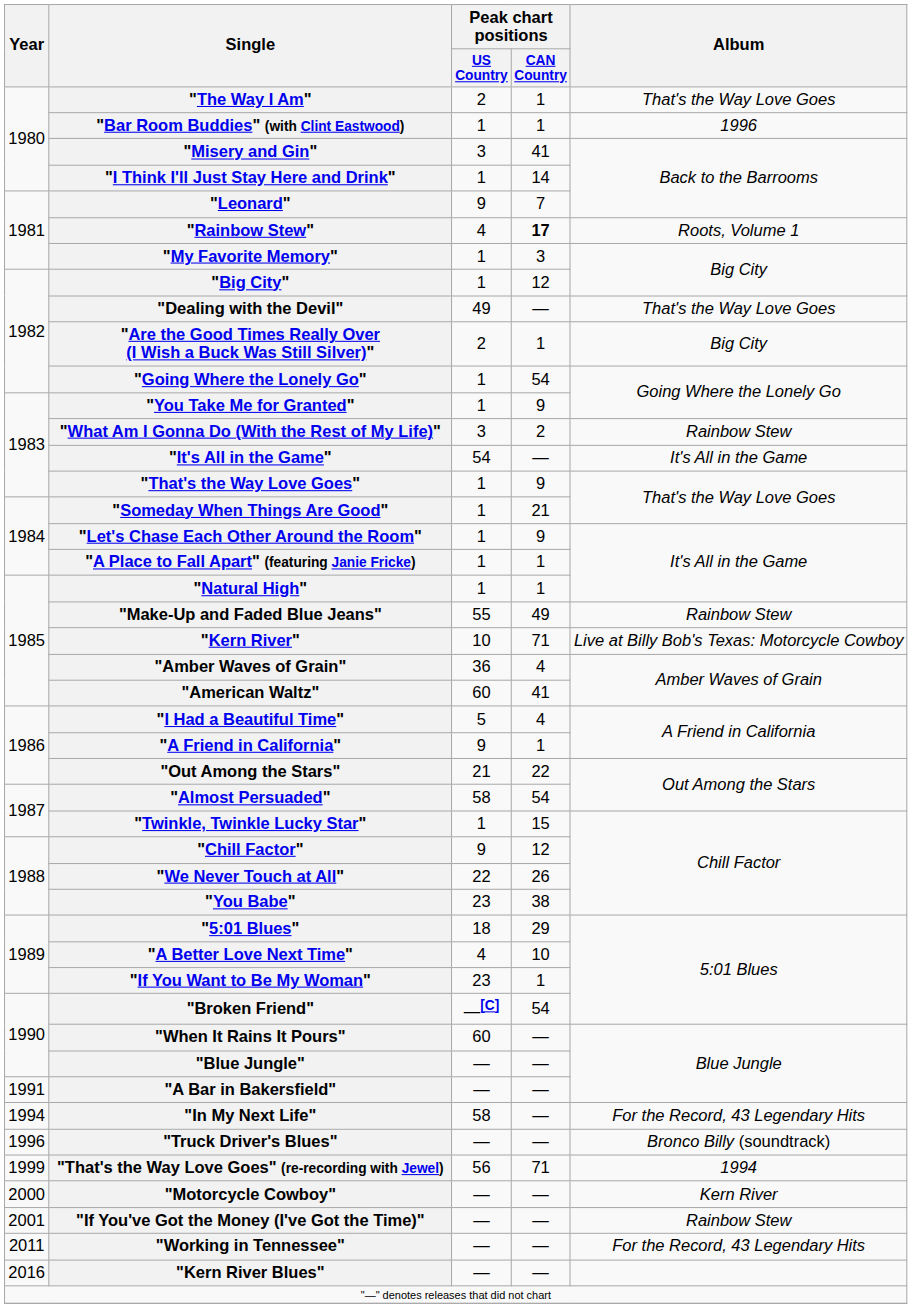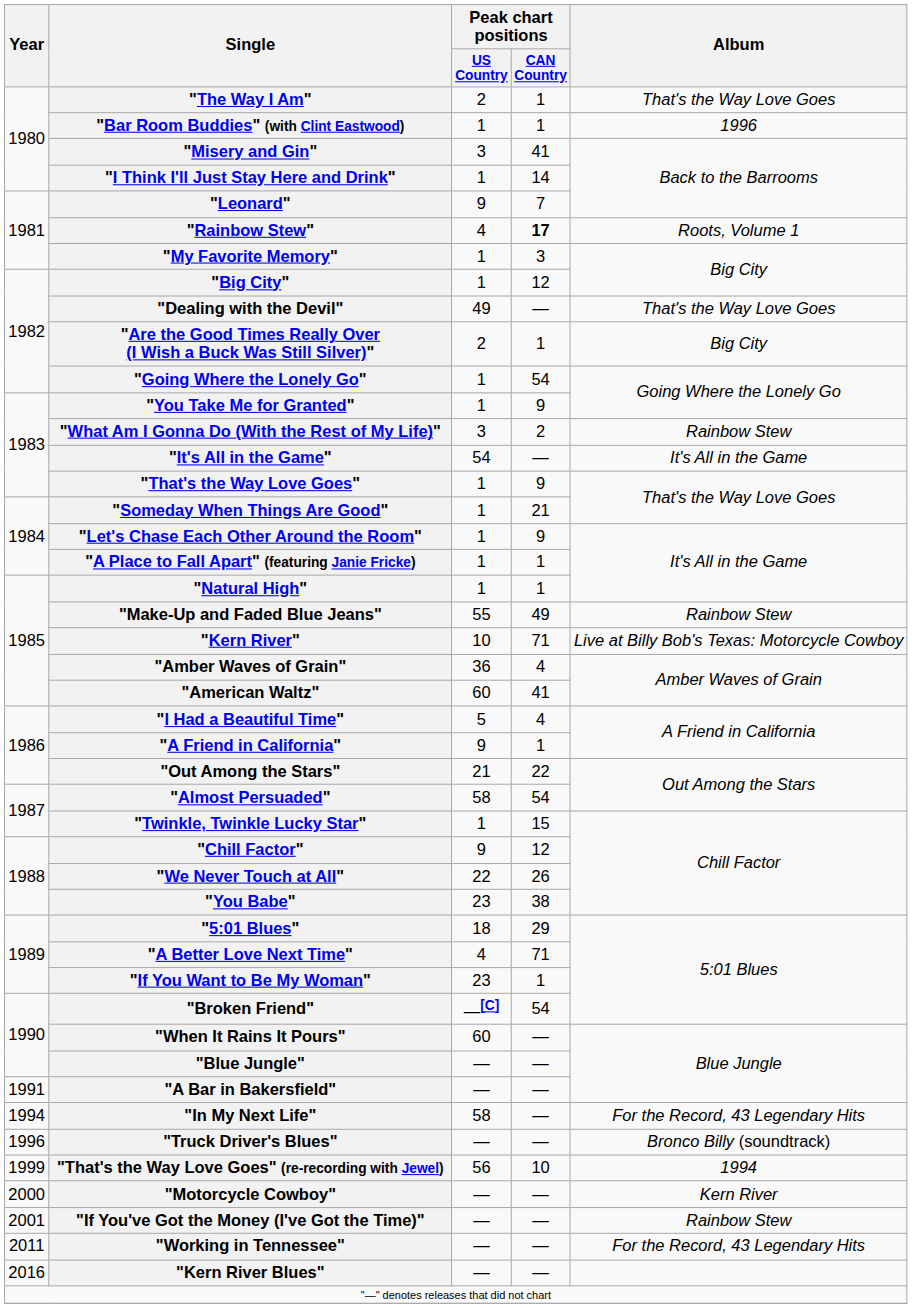 <table class="wikitable plainrowheaders" style="text-align:center;">
 <tr>
 <th rowspan="2">Year</th>
 <th rowspan="2" style="width:24em;">Single</th>
 <th colspan="2">Peak chart<br>positions</th>
 <th rowspan="2">Album</th>
 </tr>
 <tr style="font-size:smaller;">
 <th width="45"><a href='#'>US Country</a></th>
 <th width="45"><a href='#'>CAN Country</a></th>
 </tr>
 <tr>
 <td rowspan="4">1980</td>
 <th scope="row">"<a href='#'>The Way I Am</a>"</th>
 <td>2</td>
 <td>1</td>
 <td><em>That's the Way Love Goes</em></td>
 </tr>
 <tr>
 <th scope="row">"<a href='#'>Bar Room Buddies</a>" <small>(with <a href='#'>Clint Eastwood</a>)</small></th>
 <td>1</td>
 <td>1</td>
 <td><em>1996</em></td>
 </tr>
 <tr>
 <th scope="row">"<a href='#'>Misery and Gin</a>"</th>
 <td>3</td>
 <td>41</td>
 <td rowspan="3"><em>Back to the Barrooms</em></td>
 </tr>
 <tr>
 <th scope="row">"<a href='#'>I Think I'll Just Stay Here and Drink</a>"</th>
 <td>1</td>
 <td>14</td>
 </tr>
 <tr>
 <td rowspan="3">1981</td>
 <th scope="row">"<a href='#'>Leonard</a>"</th>
 <td>9</td>
 <td>7</td>
 </tr>
 <tr>
 <th scope="row">"<a href='#'>Rainbow Stew</a>" </th>
 <td>4</td>
 <td><strong>17</strong></td>
 <td><em>Roots, Volume 1</em></td>
 </tr>
 <tr>
 <th scope="row">"<a href='#'>My Favorite Memory</a>"</th>
 <td>1</td>
 <td>3</td>
 <td rowspan="2"><em>Big City</em></td>
 </tr>
 <tr>
 <td rowspan="4">1982</td>
 <th scope="row">"<a href='#'>Big City</a>"</th>
 <td>1</td>
 <td>12</td>
 </tr>
 <tr>
 <th scope="row">"Dealing with the Devil" </th>
 <td>49</td>
 <td>—</td>
 <td><em>That's the Way Love Goes</em></td>
 </tr>
 <tr>
 <th scope="row">"<a href='#'>Are the Good Times Really Over<br>(I Wish a Buck Was Still Silver)</a>"</th>
 <td>2</td>
 <td>1</td>
 <td><em>Big City</em></td>
 </tr>
 <tr>
 <th scope="row">"<a href='#'>Going Where the Lonely Go</a>"</th>
 <td>1</td>
 <td>54</td>
 <td rowspan="2"><em>Going Where the Lonely Go</em></td>
 </tr>
 <tr>
 <td rowspan="4">1983</td>
 <th scope="row">"<a href='#'>You Take Me for Granted</a>"</th>
 <td>1</td>
 <td>9</td>
 </tr>
 <tr>
 <th scope="row">"<a href='#'>What Am I Gonna Do (With the Rest of My Life)</a>"</th>
 <td>3</td>
 <td>2</td>
 <td><em>Rainbow Stew</em></td>
 </tr>
 <tr>
 <th scope="row">"<a href='#'>It's All in the Game</a>"</th>
 <td>54</td>
 <td>—</td>
 <td><em>It's All in the Game</em></td>
 </tr>
 <tr>
 <th scope="row">"<a href='#'>That's the Way Love Goes</a>"</th>
 <td>1</td>
 <td>9</td>
 <td rowspan="2"><em>That's the Way Love Goes</em></td>
 </tr>
 <tr>
 <td rowspan="3">1984</td>
 <th scope="row">"<a href='#'>Someday When Things Are Good</a>"</th>
 <td>1</td>
 <td>21</td>
 </tr>
 <tr>
 <th scope="row">"<a href='#'>Let's Chase Each Other Around the Room</a>"</th>
 <td>1</td>
 <td>9</td>
 <td rowspan="3"><em>It's All in the Game</em></td>
 </tr>
 <tr>
 <th scope="row">"<a href='#'>A Place to Fall Apart</a>" <small> (featuring <a href='#'>Janie Fricke</a>) </small></th>
 <td>1</td>
 <td>1</td>
 </tr>
 <tr>
 <td rowspan="5">1985</td>
 <th scope="row">"<a href='#'>Natural High</a>"</th>
 <td>1</td>
 <td>1</td>
 </tr>
 <tr>
 <th scope="row">"Make-Up and Faded Blue Jeans"</th>
 <td>55</td>
 <td>49</td>
 <td><em>Rainbow Stew</em></td>
 </tr>
 <tr>
 <th scope="row">"<a href='#'>Kern River</a>"</th>
 <td>10</td>
 <td>71</td>
 <td><em>Live at Billy Bob's Texas: Motorcycle Cowboy</em></td>
 </tr>
 <tr>
 <th scope="row">"Amber Waves of Grain"</th>
 <td>36</td>
 <td>4</td>
 <td rowspan="2"><em>Amber Waves of Grain</em></td>
 </tr>
 <tr>
 <th scope="row">"American Waltz"</th>
 <td>60</td>
 <td>41</td>
 </tr>
 <tr>
 <td rowspan="3">1986</td>
 <th scope="row">"<a href='#'>I Had a Beautiful Time</a>"</th>
 <td>5</td>
 <td>4</td>
 <td rowspan="2"><em>A Friend in California</em></td>
 </tr>
 <tr>
 <th scope="row">"<a href='#'>A Friend in California</a>"</th>
 <td>9</td>
 <td>1</td>
 </tr>
 <tr>
 <th scope="row">"Out Among the Stars"</th>
 <td>21</td>
 <td>22</td>
 <td rowspan="2"><em>Out Among the Stars</em></td>
 </tr>
 <tr>
 <td rowspan="2">1987</td>
 <th scope="row">"<a href='#'>Almost Persuaded</a>"</th>
 <td>58</td>
 <td>54</td>
 </tr>
 <tr>
 <th scope="row">"<a href='#'>Twinkle, Twinkle Lucky Star</a>"</th>
 <td>1</td>
 <td>15</td>
 <td rowspan="4"><em>Chill Factor</em></td>
 </tr>
 <tr>
 <td rowspan="3">1988</td>
 <th scope="row">"<a href='#'>Chill Factor</a>"</th>
 <td>9</td>
 <td>12</td>
 </tr>
 <tr>
 <th scope="row">"<a href='#'>We Never Touch at All</a>"</th>
 <td>22</td>
 <td>26</td>
 </tr>
 <tr>
 <th scope="row">"<a href='#'>You Babe</a>"</th>
 <td>23</td>
 <td>38</td>
 </tr>
 <tr>
 <td rowspan="3">1989</td>
 <th scope="row">"<a href='#'>5:01 Blues</a>"</th>
 <td>18</td>
 <td>29</td>
 <td rowspan="4"><em>5:01 Blues</em></td>
 </tr>
 <tr>
 <th scope="row">"<a href='#'>A Better Love Next Time</a>"</th>
 <td>4</td>
-<td>10</td>
+<td>71</td>
 </tr>
 <tr>
 <th scope="row">"<a href='#'>If You Want to Be My Woman</a>"</th>
 <td>23</td>
 <td>1</td>
 </tr>
 <tr>
 <td rowspan="3">1990</td>
 <th scope="row">"Broken Friend"</th>
 <td>—<sup><span></span><a href='#'><strong>[C]</strong></a></sup></td>
 <td>54</td>
 </tr>
 <tr>
 <th scope="row">"When It Rains It Pours"</th>
 <td>60</td>
 <td>—</td>
 <td rowspan="3"><em>Blue Jungle</em></td>
 </tr>
 <tr>
 <th scope="row">"Blue Jungle"</th>
 <td>—</td>
 <td>—</td>
 </tr>
 <tr>
 <td>1991</td>
 <th scope="row">"A Bar in Bakersfield"</th>
 <td>—</td>
 <td>—</td>
 </tr>
 <tr>
 <td>1994</td>
 <th scope="row">"In My Next Life"</th>
 <td>58</td>
 <td>—</td>
 <td><em>For the Record, 43 Legendary Hits</em></td>
 </tr>
 <tr>
 <td>1996</td>
 <th scope="row">"Truck Driver's Blues"</th>
 <td>—</td>
 <td>—</td>
 <td><em>Bronco Billy</em> (soundtrack)</td>
 </tr>
 <tr>
 <td>1999</td>
 <th scope="row">"That's the Way Love Goes" <small>(re-recording with <a href='#'>Jewel</a>)</small></th>
 <td>56</td>
-<td>71</td>
+<td>10</td>
 <td><em>1994</em></td>
 </tr>
 <tr>
 <td>2000</td>
 <th scope="row">"Motorcycle Cowboy" </th>
 <td>—</td>
 <td>—</td>
 <td><em>Kern River</em></td>
 </tr>
 <tr>
 <td>2001</td>
 <th scope = "row">"If You've Got the Money (I've Got the Time)"</th>
 <td>—</td>
 <td>—</td>
 <td><em>Rainbow Stew</em></td>
 </tr>
 <tr>
 <td>2011</td>
 <th scope = "row">"Working in Tennessee"</th>
 <td>—</td>
 <td>—</td>
 <td><em>For the Record, 43 Legendary Hits</em></td>
 </tr>
 <tr>
 <td>2016</td>
 <th scope = "row">"Kern River Blues"</th>
 <td>—</td>
 <td>—</td>
 <td></td>
 </tr>
 <tr>
 <td colspan="5" style="font-size: 8pt">"—" denotes releases that did not chart</td>
 </tr>
 <tr>
 </tr>
 </table>
